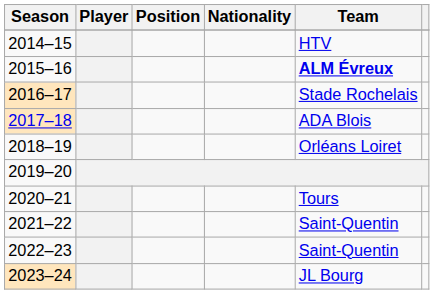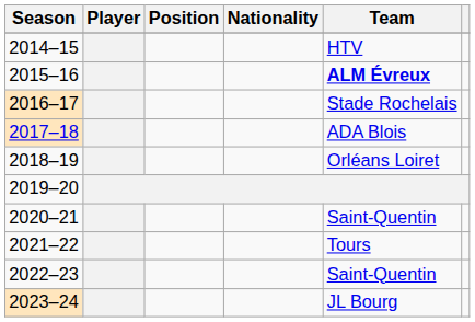 <table class="wikitable plainrowheaders sortable" summary="Season (sortable), Player (sortable), Position (sortable), Nationality (sortable) and Team (sortable)">
 <tr>
 <th scope="col">Season</th>
 <th scope="col">Player</th>
 <th scope="col">Position</th>
 <th scope="col">Nationality</th>
 <th scope="col">Team</th>
 <th scope="col"></th>
 </tr>
 <tr>
 </tr>
 <tr>
 <td>2014–15</td>
 <th scope="row"></th>
 <td></td>
 <td></td>
 <td><a href='#'>HTV</a></td>
 <td align=center></td>
 </tr>
 <tr>
 <td>2015–16</td>
 <th scope="row"></th>
 <td></td>
 <td></td>
 <td><strong><a href='#'>ALM Évreux</a></strong></td>
 <td align=center></td>
 </tr>
 <tr>
 <td style="background-color:#FFE6BD;">2016–17</td>
 <th scope="row"></th>
 <td></td>
 <td></td>
 <td><a href='#'>Stade Rochelais</a></td>
 <td align=center></td>
 </tr>
 <tr>
 <td style="background-color:#FFE6BD;"><a href='#'>2017–18</a></td>
 <th scope="row"></th>
 <td></td>
 <td></td>
 <td><a href='#'>ADA Blois</a></td>
 <td align=center></td>
 </tr>
 <tr>
 <td>2018–19</td>
 <th scope="row"></th>
 <td></td>
 <td></td>
 <td><a href='#'>Orléans Loiret</a></td>
 <td align=center></td>
 </tr>
 <tr>
 <td>2019–20</td>
 <th scope="row" colspan=5></th>
 </tr>
 <tr>
 <td>2020–21</td>
 <th scope="row"></th>
 <td></td>
 <td></td>
-<td><a href='#'>Tours</a></td>
+<td><a href='#'>Saint-Quentin</a></td>
 <td align=center></td>
 </tr>
 <tr>
 <td>2021–22</td>
 <th scope="row"></th>
 <td></td>
 <td></td>
-<td><a href='#'>Saint-Quentin</a></td>
+<td><a href='#'>Tours</a></td>
 <td align=center></td>
 </tr>
 <tr>
 <td>2022–23</td>
 <th scope="row"></th>
 <td></td>
 <td></td>
 <td><a href='#'>Saint-Quentin</a></td>
 <td align=center></td>
 </tr>
 <tr>
 <td style="background-color:#FFE6BD;">2023–24</td>
 <th scope="row"></th>
 <td></td>
 <td></td>
 <td><a href='#'>JL Bourg</a></td>
 <td align=center></td>
 </tr>
 </table>
